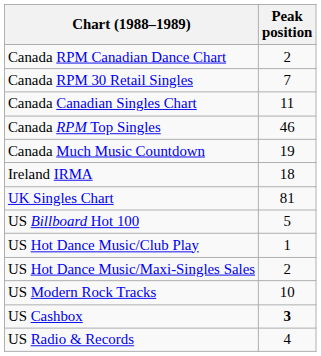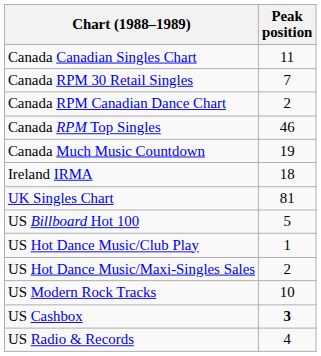 <table Class = "wikitable sortable">
 <tr>
 <th>Chart (1988–1989)</th>
 <th>Peak<br>position</th>
 </tr>
 <tr>
-<td>Canada <a href='#'>RPM Canadian Dance Chart</a></td>
-<td align = "center">2</td>
+<td>Canada <a href='#'>Canadian Singles Chart</a></td>
+<td align = "center">11</td>
 </tr>
 <tr>
 <td>Canada <a href='#'>RPM 30 Retail Singles</a></td>
 <td align = "center">7</td>
 </tr>
 <tr>
-<td>Canada <a href='#'>Canadian Singles Chart</a></td>
-<td align = "center">11</td>
+<td>Canada <a href='#'>RPM Canadian Dance Chart</a></td>
+<td align = "center">2</td>
 </tr>
 <tr>
 <td>Canada <a href='#'><em>RPM</em> Top Singles</a></td>
 <td align = "center">46</td>
 </tr>
 <tr>
 <td>Canada <a href='#'>Much Music Countdown</a></td>
 <td align = center>19</td>
 </tr>
 <tr>
 <td>Ireland <a href='#'>IRMA</a></td>
 <td align = "center">18</td>
 </tr>
 <tr>
 <td><a href='#'>UK Singles Chart</a></td>
 <td align = "center">81</td>
 </tr>
 <tr>
 <td>US <a href='#'><em>Billboard</em> Hot 100</a></td>
 <td align = "center">5</td>
 </tr>
 <tr>
 <td>US <a href='#'>Hot Dance Music/Club Play</a></td>
 <td align = "center">1</td>
 </tr>
 <tr>
 <td>US <a href='#'>Hot Dance Music/Maxi-Singles Sales</a></td>
 <td align = "center">2</td>
 </tr>
 <tr>
 <td>US <a href='#'>Modern Rock Tracks</a></td>
 <td align = "center">10</td>
 </tr>
 <tr>
 <td>US <a href='#'>Cashbox</a></td>
 <td align = "center"><strong>3</strong></td>
 </tr>
 <tr>
 <td>US <a href='#'>Radio & Records</a></td>
 <td align = center>4</td>
 </tr>
 </table>
